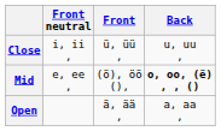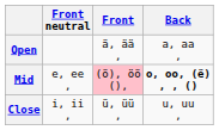 <table class="wikitable" style="text-align: center">
 <tr>
 <th></th>
 <th><a href='#'>Front</a><br>neutral</th>
 <th><a href='#'>Front</a></th>
 <th><a href='#'>Back</a></th>
 </tr>
 <tr>
+<th><a href='#'>Open</a></th>
+<td></td>
+<td>ä, ää<br>, </td>
+<td>a, aa<br>, </td>
+</tr>
+<tr>
+<th><a href='#'>Mid</a></th>
+<td>e, ee<br>, </td>
+<td style="background: pink;">(ö), öö<br>(), </td>
+<td><strong>o, oo, (ë)<br>, , ()</strong></td>
+</tr>
+<tr>
 <th><a href='#'>Close</a></th>
 <td>i, ii<br>, </td>
 <td>ü, üü<br>, </td>
 <td>u, uu<br>, </td>
 </tr>
-<tr>
-<th><a href='#'>Mid</a></th>
-<td>e, ee<br>, </td>
-<td>(ö), öö<br>(), </td>
-<td><strong>o, oo, (ë)<br>, , ()</strong></td>
-</tr>
-<tr>
-<th><a href='#'>Open</a></th>
-<td></td>
-<td>ä, ää<br>, </td>
-<td>a, aa<br>, </td>
-</tr>
 </table>
